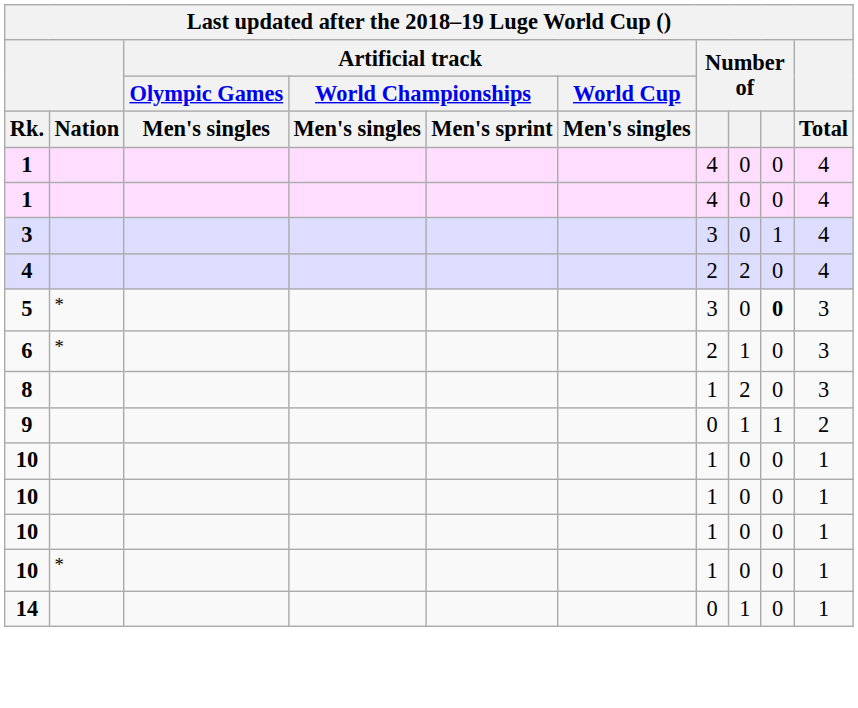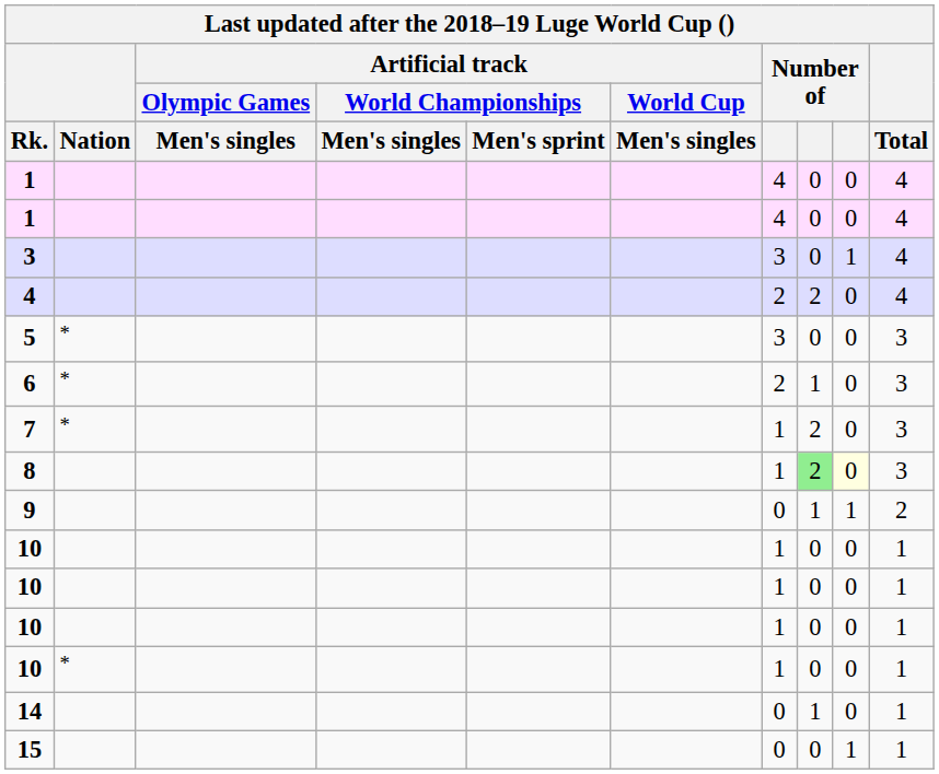 <table class="wikitable" style="margin-top: 0em; text-align: center; font-size: 100%;">
 <tr>
 <th colspan="10">Last updated after the 2018–19 Luge World Cup ()</th>
 </tr>
 <tr>
 <th rowspan="2" colspan="2"></th>
 <th colspan="4">Artificial track</th>
 <th rowspan="2" colspan="3">Number of</th>
 <th rowspan="2"></th>
 </tr>
 <tr>
 <th><a href='#'>Olympic Games</a></th>
 <th colspan="2"><a href='#'>World Championships</a></th>
 <th><a href='#'>World Cup</a></th>
 </tr>
 <tr>
 <th style="width: 1em;">Rk.</th>
 <th>Nation</th>
 <th>Men's singles</th>
 <th>Men's singles</th>
 <th>Men's sprint</th>
 <th>Men's singles</th>
 <th style="width: 1em;"></th>
 <th style="width: 1em;"></th>
 <th style="width: 1em;"></th>
 <th style="width: 1em;">Total</th>
 </tr>
 <tr style="background: #fdf;">
 <td><strong>1</strong></td>
 <td style="text-align: left;"></td>
 <td></td>
 <td></td>
 <td></td>
 <td></td>
 <td>4</td>
 <td>0</td>
 <td>0</td>
 <td>4</td>
 </tr>
 <tr style="background: #fdf;">
 <td><strong>1</strong></td>
 <td style="text-align: left;"></td>
 <td></td>
 <td></td>
 <td></td>
 <td></td>
 <td>4</td>
 <td>0</td>
 <td>0</td>
 <td>4</td>
 </tr>
 <tr style="background: #ddf;">
 <td><strong>3</strong></td>
 <td style="text-align: left;"></td>
 <td></td>
 <td></td>
 <td></td>
 <td></td>
 <td>3</td>
 <td>0</td>
 <td>1</td>
 <td>4</td>
 </tr>
 <tr style="background: #ddf;">
 <td><strong>4</strong></td>
 <td style="text-align: left;"></td>
 <td></td>
 <td></td>
 <td></td>
 <td></td>
 <td>2</td>
 <td>2</td>
 <td>0</td>
 <td>4</td>
 </tr>
 <tr>
 <td><strong>5</strong></td>
 <td style="text-align: left;"><em></em><sup>*</sup></td>
 <td></td>
 <td></td>
 <td></td>
 <td></td>
 <td>3</td>
 <td>0</td>
-<td><strong>0</strong></td>
+<td>0</td>
 <td>3</td>
 </tr>
 <tr>
 <td><strong>6</strong></td>
 <td style="text-align: left;"><em></em><sup>*</sup></td>
 <td></td>
 <td></td>
 <td></td>
 <td></td>
 <td>2</td>
 <td>1</td>
 <td>0</td>
 <td>3</td>
 </tr>
 <tr>
+<td><strong>7</strong></td>
+<td style="text-align: left;"><em></em><sup>*</sup></td>
+<td></td>
+<td></td>
+<td></td>
+<td></td>
+<td>1</td>
+<td>2</td>
+<td>0</td>
+<td>3</td>
+</tr>
+<tr>
 <td><strong>8</strong></td>
 <td style="text-align: left;"></td>
 <td></td>
 <td></td>
 <td></td>
 <td></td>
 <td>1</td>
-<td>2</td>
-<td>0</td>
+<td style="background: lightgreen;">2</td>
+<td style="background: lightyellow;">0</td>
 <td>3</td>
 </tr>
 <tr>
 <td><strong>9</strong></td>
 <td style="text-align: left;"></td>
 <td></td>
 <td></td>
 <td></td>
 <td></td>
 <td>0</td>
 <td>1</td>
 <td>1</td>
 <td>2</td>
 </tr>
 <tr>
 <td><strong>10</strong></td>
 <td style="text-align: left;"></td>
 <td></td>
 <td></td>
 <td></td>
 <td></td>
 <td>1</td>
 <td>0</td>
 <td>0</td>
 <td>1</td>
 </tr>
 <tr>
 <td><strong>10</strong></td>
 <td style="text-align: left;"></td>
 <td></td>
 <td></td>
 <td></td>
 <td></td>
 <td>1</td>
 <td>0</td>
 <td>0</td>
 <td>1</td>
 </tr>
 <tr>
 <td><strong>10</strong></td>
 <td style="text-align: left;"></td>
 <td></td>
 <td></td>
 <td></td>
 <td></td>
 <td>1</td>
 <td>0</td>
 <td>0</td>
 <td>1</td>
 </tr>
 <tr>
 <td><strong>10</strong></td>
 <td style="text-align: left;"><em></em><sup>*</sup></td>
 <td></td>
 <td></td>
 <td></td>
 <td></td>
 <td>1</td>
 <td>0</td>
 <td>0</td>
 <td>1</td>
 </tr>
 <tr>
 <td><strong>14</strong></td>
 <td style="text-align: left;"></td>
 <td></td>
 <td></td>
 <td></td>
 <td></td>
 <td>0</td>
 <td>1</td>
 <td>0</td>
 <td>1</td>
 </tr>
+<tr>
+<td><strong>15</strong></td>
+<td style="text-align: left;"></td>
+<td></td>
+<td></td>
+<td></td>
+<td></td>
+<td>0</td>
+<td>0</td>
+<td>1</td>
+<td>1</td>
+</tr>
 </table>
